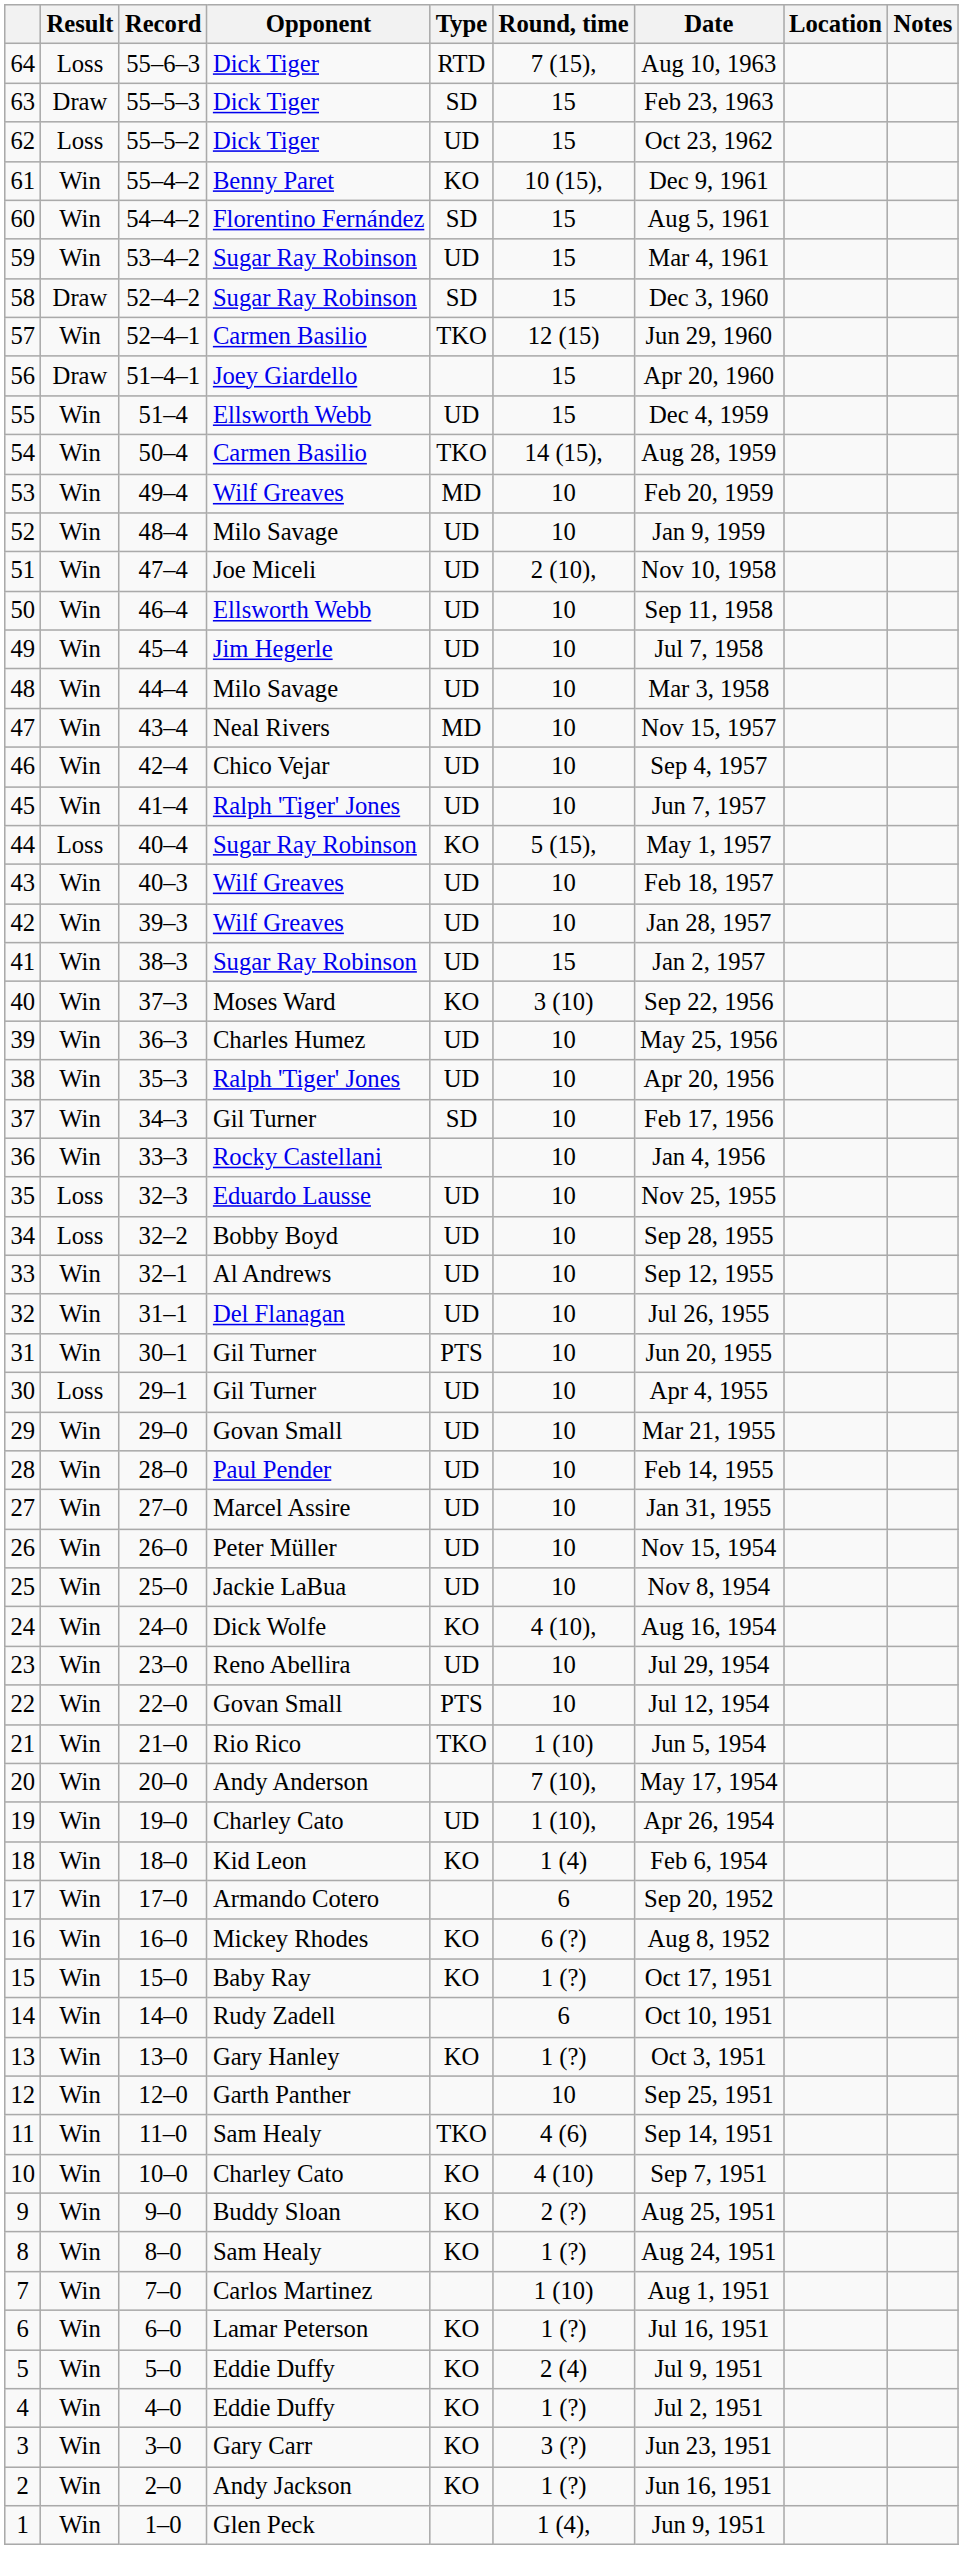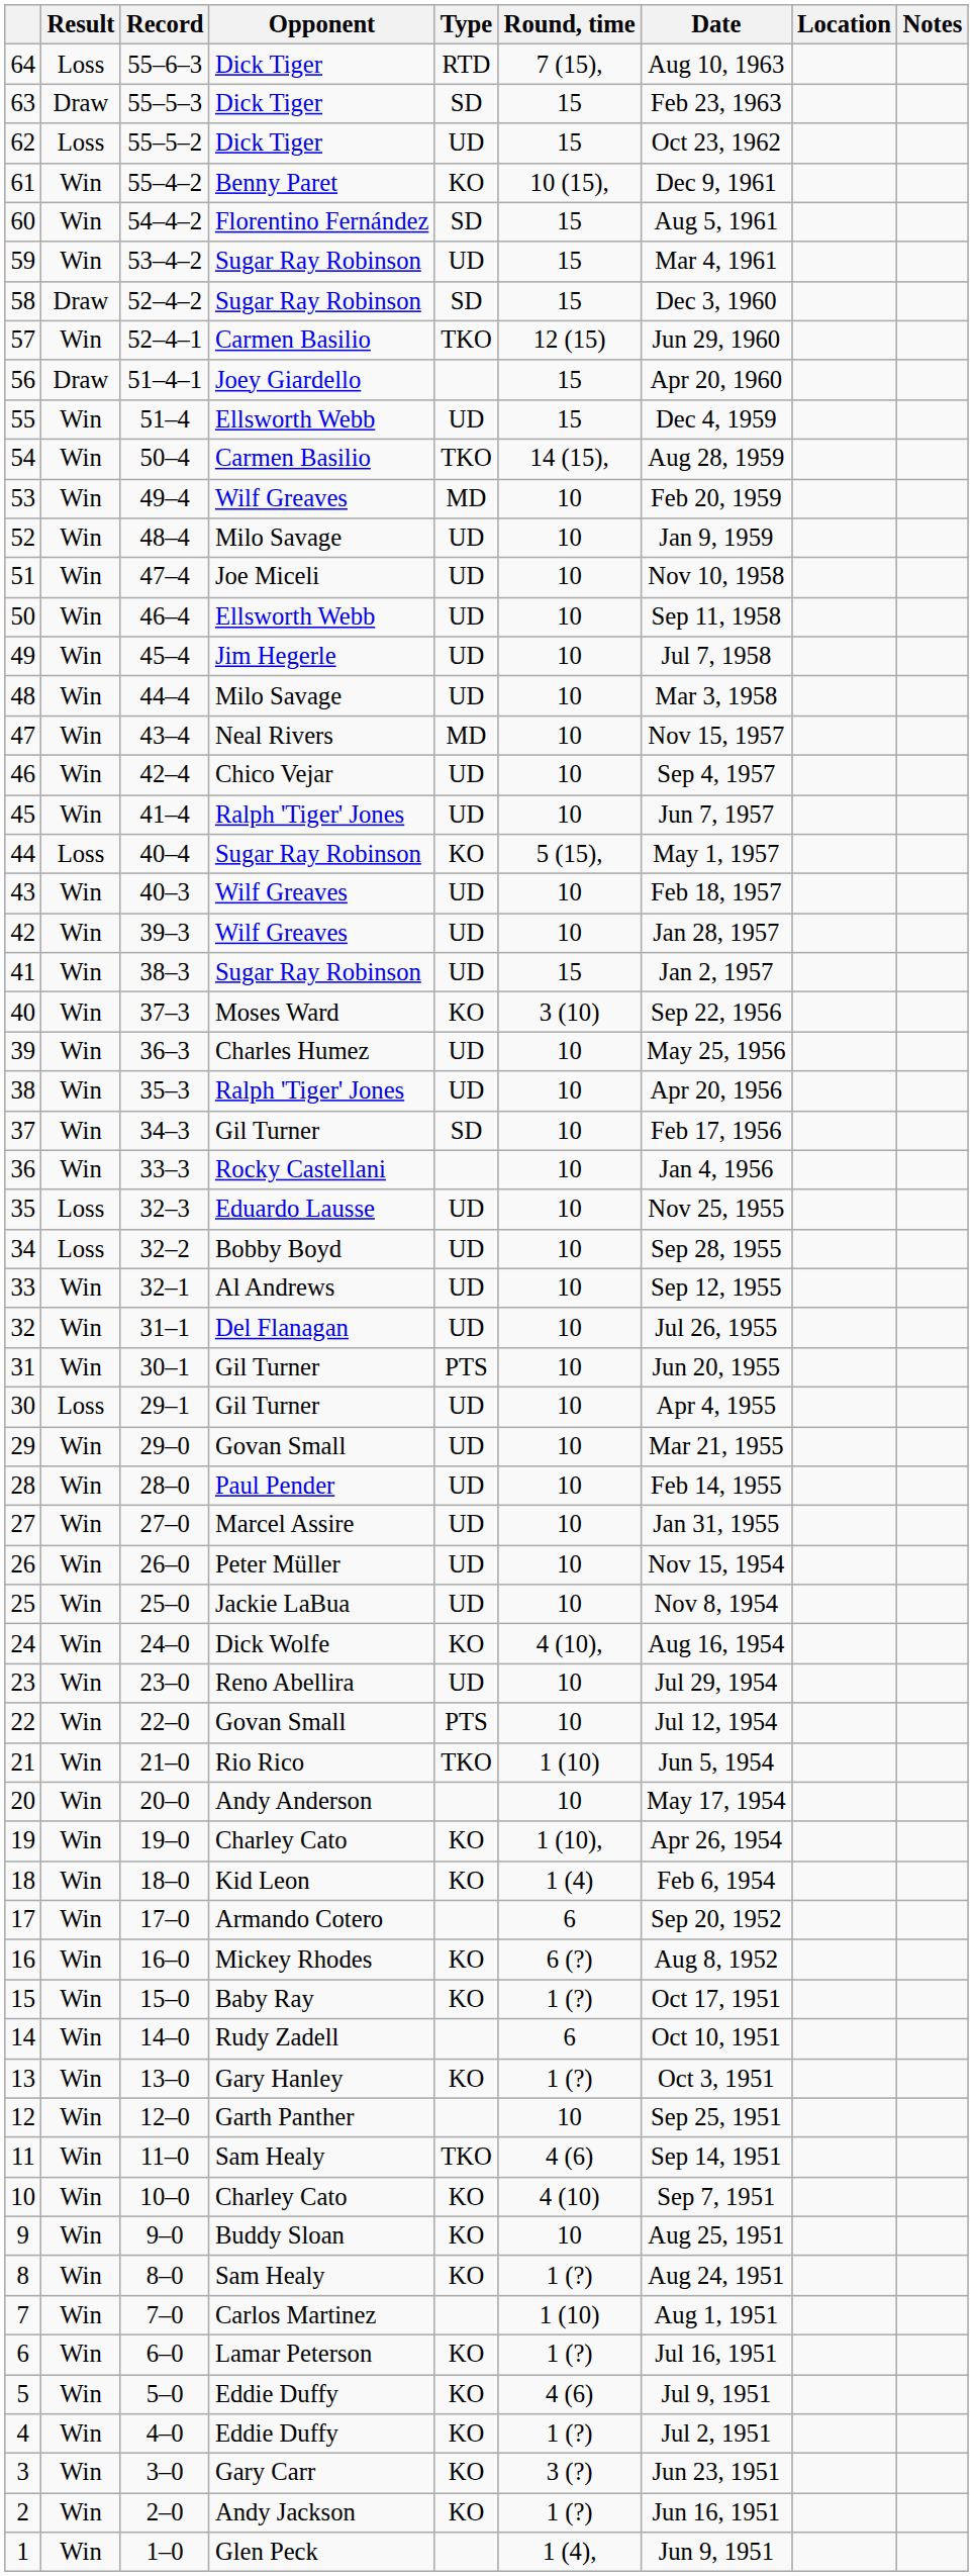 <table class="wikitable" style="text-align:center">
 <tr>
 <th></th>
 <th>Result</th>
 <th>Record</th>
 <th>Opponent</th>
 <th>Type</th>
 <th>Round, time</th>
 <th>Date</th>
 <th>Location</th>
 <th>Notes</th>
 </tr>
 <tr>
 <td>64</td>
 <td>Loss</td>
 <td>55–6–3</td>
 <td align=left><a href='#'>Dick Tiger</a></td>
 <td>RTD</td>
 <td>7 (15), </td>
 <td>Aug 10, 1963</td>
 <td style="text-align:left;"></td>
 <td style="text-align:left;"></td>
 </tr>
 <tr>
 <td>63</td>
 <td>Draw</td>
 <td>55–5–3</td>
 <td align=left><a href='#'>Dick Tiger</a></td>
 <td>SD</td>
 <td>15</td>
 <td>Feb 23, 1963</td>
 <td style="text-align:left;"></td>
 <td style="text-align:left;"></td>
 </tr>
 <tr>
 <td>62</td>
 <td>Loss</td>
 <td>55–5–2</td>
 <td align=left><a href='#'>Dick Tiger</a></td>
 <td>UD</td>
 <td>15</td>
 <td>Oct 23, 1962</td>
 <td style="text-align:left;"></td>
 <td style="text-align:left;"></td>
 </tr>
 <tr>
 <td>61</td>
 <td>Win</td>
 <td>55–4–2</td>
 <td align=left><a href='#'>Benny Paret</a></td>
 <td>KO</td>
 <td>10 (15), </td>
 <td>Dec 9, 1961</td>
 <td style="text-align:left;"></td>
 <td style="text-align:left;"></td>
 </tr>
 <tr>
 <td>60</td>
 <td>Win</td>
 <td>54–4–2</td>
 <td align=left><a href='#'>Florentino Fernández</a></td>
 <td>SD</td>
 <td>15</td>
 <td>Aug 5, 1961</td>
 <td style="text-align:left;"></td>
 <td style="text-align:left;"></td>
 </tr>
 <tr>
 <td>59</td>
 <td>Win</td>
 <td>53–4–2</td>
 <td align=left><a href='#'>Sugar Ray Robinson</a></td>
 <td>UD</td>
 <td>15</td>
 <td>Mar 4, 1961</td>
 <td style="text-align:left;"></td>
 <td style="text-align:left;"></td>
 </tr>
 <tr>
 <td>58</td>
 <td>Draw</td>
 <td>52–4–2</td>
 <td align=left><a href='#'>Sugar Ray Robinson</a></td>
 <td>SD</td>
 <td>15</td>
 <td>Dec 3, 1960</td>
 <td style="text-align:left;"></td>
 <td style="text-align:left;"></td>
 </tr>
 <tr>
 <td>57</td>
 <td>Win</td>
 <td>52–4–1</td>
 <td align=left><a href='#'>Carmen Basilio</a></td>
 <td>TKO</td>
 <td>12 (15)</td>
 <td>Jun 29, 1960</td>
 <td style="text-align:left;"></td>
 <td style="text-align:left;"></td>
 </tr>
 <tr>
 <td>56</td>
 <td>Draw</td>
 <td>51–4–1</td>
 <td align=left><a href='#'>Joey Giardello</a></td>
 <td></td>
 <td>15</td>
 <td>Apr 20, 1960</td>
 <td style="text-align:left;"></td>
 <td style="text-align:left;"></td>
 </tr>
 <tr>
 <td>55</td>
 <td>Win</td>
 <td>51–4</td>
 <td align=left><a href='#'>Ellsworth Webb</a></td>
 <td>UD</td>
 <td>15</td>
 <td>Dec 4, 1959</td>
 <td style="text-align:left;"></td>
 <td style="text-align:left;"></td>
 </tr>
 <tr>
 <td>54</td>
 <td>Win</td>
 <td>50–4</td>
 <td align=left><a href='#'>Carmen Basilio</a></td>
 <td>TKO</td>
 <td>14 (15), </td>
 <td>Aug 28, 1959</td>
 <td style="text-align:left;"></td>
 <td style="text-align:left;"></td>
 </tr>
 <tr>
 <td>53</td>
 <td>Win</td>
 <td>49–4</td>
 <td align=left><a href='#'>Wilf Greaves</a></td>
 <td>MD</td>
 <td>10</td>
 <td>Feb 20, 1959</td>
 <td style="text-align:left;"></td>
 <td></td>
 </tr>
 <tr>
 <td>52</td>
 <td>Win</td>
 <td>48–4</td>
 <td align=left>Milo Savage</td>
 <td>UD</td>
 <td>10</td>
 <td>Jan 9, 1959</td>
 <td style="text-align:left;"></td>
 <td></td>
 </tr>
 <tr>
 <td>51</td>
 <td>Win</td>
 <td>47–4</td>
 <td align=left>Joe Miceli</td>
 <td>UD</td>
-<td>2 (10), </td>
+<td>10</td>
 <td>Nov 10, 1958</td>
 <td style="text-align:left;"></td>
 <td></td>
 </tr>
 <tr>
 <td>50</td>
 <td>Win</td>
 <td>46–4</td>
 <td align=left><a href='#'>Ellsworth Webb</a></td>
 <td>UD</td>
 <td>10</td>
 <td>Sep 11, 1958</td>
 <td style="text-align:left;"></td>
 <td></td>
 </tr>
 <tr>
 <td>49</td>
 <td>Win</td>
 <td>45–4</td>
 <td align=left><a href='#'>Jim Hegerle</a></td>
 <td>UD</td>
 <td>10</td>
 <td>Jul 7, 1958</td>
 <td style="text-align:left;"></td>
 <td></td>
 </tr>
 <tr>
 <td>48</td>
 <td>Win</td>
 <td>44–4</td>
 <td align=left>Milo Savage</td>
 <td>UD</td>
 <td>10</td>
 <td>Mar 3, 1958</td>
 <td style="text-align:left;"></td>
 <td></td>
 </tr>
 <tr>
 <td>47</td>
 <td>Win</td>
 <td>43–4</td>
 <td align=left>Neal Rivers</td>
 <td>MD</td>
 <td>10</td>
 <td>Nov 15, 1957</td>
 <td style="text-align:left;"></td>
 <td></td>
 </tr>
 <tr>
 <td>46</td>
 <td>Win</td>
 <td>42–4</td>
 <td align=left>Chico Vejar</td>
 <td>UD</td>
 <td>10</td>
 <td>Sep 4, 1957</td>
 <td style="text-align:left;"></td>
 <td></td>
 </tr>
 <tr>
 <td>45</td>
 <td>Win</td>
 <td>41–4</td>
 <td align=left><a href='#'>Ralph 'Tiger' Jones</a></td>
 <td>UD</td>
 <td>10</td>
 <td>Jun 7, 1957</td>
 <td style="text-align:left;"></td>
 <td></td>
 </tr>
 <tr>
 <td>44</td>
 <td>Loss</td>
 <td>40–4</td>
 <td align=left><a href='#'>Sugar Ray Robinson</a></td>
 <td>KO</td>
 <td>5 (15), </td>
 <td>May 1, 1957</td>
 <td style="text-align:left;"></td>
 <td style="text-align:left;"></td>
 </tr>
 <tr>
 <td>43</td>
 <td>Win</td>
 <td>40–3</td>
 <td align=left><a href='#'>Wilf Greaves</a></td>
 <td>UD</td>
 <td>10</td>
 <td>Feb 18, 1957</td>
 <td style="text-align:left;"></td>
 <td></td>
 </tr>
 <tr>
 <td>42</td>
 <td>Win</td>
 <td>39–3</td>
 <td align=left><a href='#'>Wilf Greaves</a></td>
 <td>UD</td>
 <td>10</td>
 <td>Jan 28, 1957</td>
 <td style="text-align:left;"></td>
 <td></td>
 </tr>
 <tr>
 <td>41</td>
 <td>Win</td>
 <td>38–3</td>
 <td align=left><a href='#'>Sugar Ray Robinson</a></td>
 <td>UD</td>
 <td>15</td>
 <td>Jan 2, 1957</td>
 <td style="text-align:left;"></td>
 <td style="text-align:left;"></td>
 </tr>
 <tr>
 <td>40</td>
 <td>Win</td>
 <td>37–3</td>
 <td align=left>Moses Ward</td>
 <td>KO</td>
 <td>3 (10)</td>
 <td>Sep 22, 1956</td>
 <td style="text-align:left;"></td>
 <td></td>
 </tr>
 <tr>
 <td>39</td>
 <td>Win</td>
 <td>36–3</td>
 <td align=left>Charles Humez</td>
 <td>UD</td>
 <td>10</td>
 <td>May 25, 1956</td>
 <td style="text-align:left;"></td>
 <td></td>
 </tr>
 <tr>
 <td>38</td>
 <td>Win</td>
 <td>35–3</td>
 <td align=left><a href='#'>Ralph 'Tiger' Jones</a></td>
 <td>UD</td>
 <td>10</td>
 <td>Apr 20, 1956</td>
 <td style="text-align:left;"></td>
 <td></td>
 </tr>
 <tr>
 <td>37</td>
 <td>Win</td>
 <td>34–3</td>
 <td align=left>Gil Turner</td>
 <td>SD</td>
 <td>10</td>
 <td>Feb 17, 1956</td>
 <td style="text-align:left;"></td>
 <td></td>
 </tr>
 <tr>
 <td>36</td>
 <td>Win</td>
 <td>33–3</td>
 <td align=left><a href='#'>Rocky Castellani</a></td>
 <td></td>
 <td>10</td>
 <td>Jan 4, 1956</td>
 <td style="text-align:left;"></td>
 <td></td>
 </tr>
 <tr>
 <td>35</td>
 <td>Loss</td>
 <td>32–3</td>
 <td align=left><a href='#'>Eduardo Lausse</a></td>
 <td>UD</td>
 <td>10</td>
 <td>Nov 25, 1955</td>
 <td style="text-align:left;"></td>
 <td></td>
 </tr>
 <tr>
 <td>34</td>
 <td>Loss</td>
 <td>32–2</td>
 <td align=left>Bobby Boyd</td>
 <td>UD</td>
 <td>10</td>
 <td>Sep 28, 1955</td>
 <td style="text-align:left;"></td>
 <td></td>
 </tr>
 <tr>
 <td>33</td>
 <td>Win</td>
 <td>32–1</td>
 <td align=left>Al Andrews</td>
 <td>UD</td>
 <td>10</td>
 <td>Sep 12, 1955</td>
 <td style="text-align:left;"></td>
 <td></td>
 </tr>
 <tr>
 <td>32</td>
 <td>Win</td>
 <td>31–1</td>
 <td align=left><a href='#'>Del Flanagan</a></td>
 <td>UD</td>
 <td>10</td>
 <td>Jul 26, 1955</td>
 <td style="text-align:left;"></td>
 <td></td>
 </tr>
 <tr>
 <td>31</td>
 <td>Win</td>
 <td>30–1</td>
 <td align=left>Gil Turner</td>
 <td>PTS</td>
 <td>10</td>
 <td>Jun 20, 1955</td>
 <td style="text-align:left;"></td>
 <td></td>
 </tr>
 <tr>
 <td>30</td>
 <td>Loss</td>
 <td>29–1</td>
 <td align=left>Gil Turner</td>
 <td>UD</td>
 <td>10</td>
 <td>Apr 4, 1955</td>
 <td style="text-align:left;"></td>
 <td></td>
 </tr>
 <tr>
 <td>29</td>
 <td>Win</td>
 <td>29–0</td>
 <td align=left>Govan Small</td>
 <td>UD</td>
 <td>10</td>
 <td>Mar 21, 1955</td>
 <td style="text-align:left;"></td>
 <td></td>
 </tr>
 <tr>
 <td>28</td>
 <td>Win</td>
 <td>28–0</td>
 <td align=left><a href='#'>Paul Pender</a></td>
 <td>UD</td>
 <td>10</td>
 <td>Feb 14, 1955</td>
 <td style="text-align:left;"></td>
 <td></td>
 </tr>
 <tr>
 <td>27</td>
 <td>Win</td>
 <td>27–0</td>
 <td align=left>Marcel Assire</td>
 <td>UD</td>
 <td>10</td>
 <td>Jan 31, 1955</td>
 <td style="text-align:left;"></td>
 <td></td>
 </tr>
 <tr>
 <td>26</td>
 <td>Win</td>
 <td>26–0</td>
 <td align=left>Peter Müller</td>
 <td>UD</td>
 <td>10</td>
 <td>Nov 15, 1954</td>
 <td style="text-align:left;"></td>
 <td></td>
 </tr>
 <tr>
 <td>25</td>
 <td>Win</td>
 <td>25–0</td>
 <td align=left>Jackie LaBua</td>
 <td>UD</td>
 <td>10</td>
 <td>Nov 8, 1954</td>
 <td style="text-align:left;"></td>
 <td></td>
 </tr>
 <tr>
 <td>24</td>
 <td>Win</td>
 <td>24–0</td>
 <td align=left>Dick Wolfe</td>
 <td>KO</td>
 <td>4 (10), </td>
 <td>Aug 16, 1954</td>
 <td style="text-align:left;"></td>
 <td></td>
 </tr>
 <tr>
 <td>23</td>
 <td>Win</td>
 <td>23–0</td>
 <td align=left>Reno Abellira</td>
 <td>UD</td>
 <td>10</td>
 <td>Jul 29, 1954</td>
 <td style="text-align:left;"></td>
 <td></td>
 </tr>
 <tr>
 <td>22</td>
 <td>Win</td>
 <td>22–0</td>
 <td align=left>Govan Small</td>
 <td>PTS</td>
 <td>10</td>
 <td>Jul 12, 1954</td>
 <td style="text-align:left;"></td>
 <td></td>
 </tr>
 <tr>
 <td>21</td>
 <td>Win</td>
 <td>21–0</td>
 <td align=left>Rio Rico</td>
 <td>TKO</td>
 <td>1 (10)</td>
 <td>Jun 5, 1954</td>
 <td style="text-align:left;"></td>
 <td></td>
 </tr>
 <tr>
 <td>20</td>
 <td>Win</td>
 <td>20–0</td>
 <td align=left>Andy Anderson</td>
 <td></td>
-<td>7 (10), </td>
+<td>10</td>
 <td>May 17, 1954</td>
 <td style="text-align:left;"></td>
 <td></td>
 </tr>
 <tr>
 <td>19</td>
 <td>Win</td>
 <td>19–0</td>
 <td align=left>Charley Cato</td>
-<td>UD</td>
+<td>KO</td>
 <td>1 (10), </td>
 <td>Apr 26, 1954</td>
 <td style="text-align:left;"></td>
 <td></td>
 </tr>
 <tr>
 <td>18</td>
 <td>Win</td>
 <td>18–0</td>
 <td align=left>Kid Leon</td>
 <td>KO</td>
 <td>1 (4)</td>
 <td>Feb 6, 1954</td>
 <td style="text-align:left;"></td>
 <td></td>
 </tr>
 <tr>
 <td>17</td>
 <td>Win</td>
 <td>17–0</td>
 <td align=left>Armando Cotero</td>
 <td></td>
 <td>6</td>
 <td>Sep 20, 1952</td>
 <td style="text-align:left;"></td>
 <td></td>
 </tr>
 <tr>
 <td>16</td>
 <td>Win</td>
 <td>16–0</td>
 <td align=left>Mickey Rhodes</td>
 <td>KO</td>
 <td>6 (?)</td>
 <td>Aug 8, 1952</td>
 <td style="text-align:left;"></td>
 <td></td>
 </tr>
 <tr>
 <td>15</td>
 <td>Win</td>
 <td>15–0</td>
 <td align=left>Baby Ray</td>
 <td>KO</td>
 <td>1 (?)</td>
 <td>Oct 17, 1951</td>
 <td style="text-align:left;"></td>
 <td></td>
 </tr>
 <tr>
 <td>14</td>
 <td>Win</td>
 <td>14–0</td>
 <td align=left>Rudy Zadell</td>
 <td></td>
 <td>6</td>
 <td>Oct 10, 1951</td>
 <td style="text-align:left;"></td>
 <td></td>
 </tr>
 <tr>
 <td>13</td>
 <td>Win</td>
 <td>13–0</td>
 <td align=left>Gary Hanley</td>
 <td>KO</td>
 <td>1 (?)</td>
 <td>Oct 3, 1951</td>
 <td style="text-align:left;"></td>
 <td></td>
 </tr>
 <tr>
 <td>12</td>
 <td>Win</td>
 <td>12–0</td>
 <td align=left>Garth Panther</td>
 <td></td>
 <td>10</td>
 <td>Sep 25, 1951</td>
 <td style="text-align:left;"></td>
 <td></td>
 </tr>
 <tr>
 <td>11</td>
 <td>Win</td>
 <td>11–0</td>
 <td align=left>Sam Healy</td>
 <td>TKO</td>
 <td>4 (6)</td>
 <td>Sep 14, 1951</td>
 <td style="text-align:left;"></td>
 <td></td>
 </tr>
 <tr>
 <td>10</td>
 <td>Win</td>
 <td>10–0</td>
 <td align=left>Charley Cato</td>
 <td>KO</td>
 <td>4 (10)</td>
 <td>Sep 7, 1951</td>
 <td style="text-align:left;"></td>
 <td></td>
 </tr>
 <tr>
 <td>9</td>
 <td>Win</td>
 <td>9–0</td>
 <td align=left>Buddy Sloan</td>
 <td>KO</td>
-<td>2 (?)</td>
+<td>10</td>
 <td>Aug 25, 1951</td>
 <td style="text-align:left;"></td>
 <td></td>
 </tr>
 <tr>
 <td>8</td>
 <td>Win</td>
 <td>8–0</td>
 <td align=left>Sam Healy</td>
 <td>KO</td>
 <td>1 (?)</td>
 <td>Aug 24, 1951</td>
 <td style="text-align:left;"></td>
 <td></td>
 </tr>
 <tr>
 <td>7</td>
 <td>Win</td>
 <td>7–0</td>
 <td align=left>Carlos Martinez</td>
 <td></td>
 <td>1 (10)</td>
 <td>Aug 1, 1951</td>
 <td style="text-align:left;"></td>
 <td></td>
 </tr>
 <tr>
 <td>6</td>
 <td>Win</td>
 <td>6–0</td>
 <td align=left>Lamar Peterson</td>
 <td>KO</td>
 <td>1 (?)</td>
 <td>Jul 16, 1951</td>
 <td style="text-align:left;"></td>
 <td></td>
 </tr>
 <tr>
 <td>5</td>
 <td>Win</td>
 <td>5–0</td>
 <td align=left>Eddie Duffy</td>
 <td>KO</td>
-<td>2 (4)</td>
+<td>4 (6)</td>
 <td>Jul 9, 1951</td>
 <td style="text-align:left;"></td>
 <td></td>
 </tr>
 <tr>
 <td>4</td>
 <td>Win</td>
 <td>4–0</td>
 <td align=left>Eddie Duffy</td>
 <td>KO</td>
 <td>1 (?)</td>
 <td>Jul 2, 1951</td>
 <td style="text-align:left;"></td>
 <td></td>
 </tr>
 <tr>
 <td>3</td>
 <td>Win</td>
 <td>3–0</td>
 <td align=left>Gary Carr</td>
 <td>KO</td>
 <td>3 (?)</td>
 <td>Jun 23, 1951</td>
 <td style="text-align:left;"></td>
 <td></td>
 </tr>
 <tr>
 <td>2</td>
 <td>Win</td>
 <td>2–0</td>
 <td align=left>Andy Jackson</td>
 <td>KO</td>
 <td>1 (?)</td>
 <td>Jun 16, 1951</td>
 <td style="text-align:left;"></td>
 <td></td>
 </tr>
 <tr>
 <td>1</td>
 <td>Win</td>
 <td>1–0</td>
 <td align=left>Glen Peck</td>
 <td></td>
 <td>1 (4), </td>
 <td>Jun 9, 1951</td>
 <td style="text-align:left;"></td>
 <td></td>
 </tr>
 </table>
